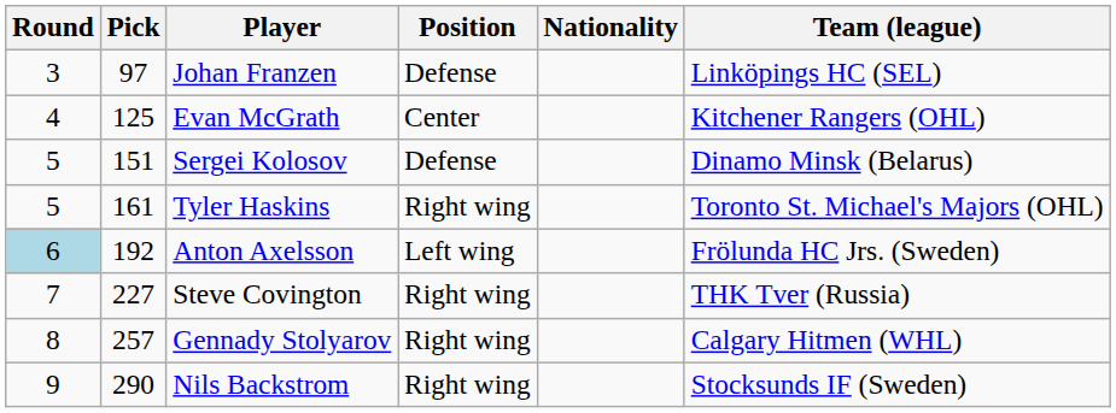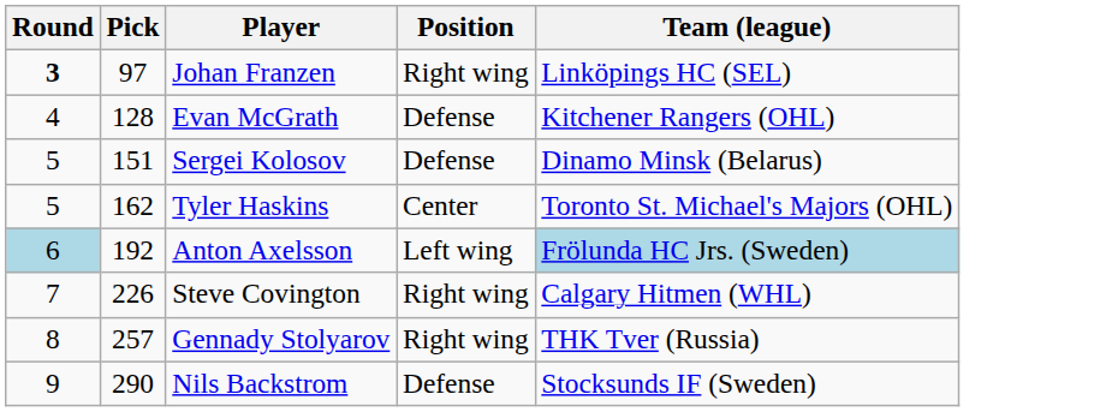 <table class="wikitable" style="text-align:left">
 <tr>
 <th>Round</th>
 <th>Pick</th>
 <th>Player</th>
 <th>Position</th>
-<th>Nationality</th>
 <th>Team (league)</th>
 </tr>
 <tr>
-<td style="text-align:center">3</td>
+<td style="text-align:center"><strong>3</strong></td>
 <td style="text-align:center">97</td>
 <td><a href='#'>Johan Franzen</a></td>
-<td>Defense</td>
-<td></td>
+<td>Right wing</td>
 <td><a href='#'>Linköpings HC</a> (<a href='#'>SEL</a>)</td>
 </tr>
 <tr>
 <td style="text-align:center">4</td>
-<td style="text-align:center">125</td>
+<td style="text-align:center">128</td>
 <td><a href='#'>Evan McGrath</a></td>
-<td>Center</td>
-<td></td>
+<td>Defense</td>
 <td><a href='#'>Kitchener Rangers</a> (<a href='#'>OHL</a>)</td>
 </tr>
 <tr>
 <td style="text-align:center">5</td>
 <td style="text-align:center">151</td>
 <td><a href='#'>Sergei Kolosov</a></td>
 <td>Defense</td>
-<td></td>
 <td><a href='#'>Dinamo Minsk</a> (Belarus)</td>
 </tr>
 <tr>
 <td style="text-align:center">5</td>
-<td style="text-align:center">161</td>
+<td style="text-align:center">162</td>
 <td><a href='#'>Tyler Haskins</a></td>
-<td>Right wing</td>
-<td></td>
+<td>Center</td>
 <td><a href='#'>Toronto St. Michael's Majors</a> (OHL)</td>
 </tr>
 <tr>
 <td style="background: lightblue; text-align:center">6</td>
 <td style="text-align:center">192</td>
 <td><a href='#'>Anton Axelsson</a></td>
 <td>Left wing</td>
-<td></td>
-<td><a href='#'>Frölunda HC</a> Jrs. (Sweden)</td>
+<td style="background: lightblue;"><a href='#'>Frölunda HC</a> Jrs. (Sweden)</td>
 </tr>
 <tr>
 <td style="text-align:center">7</td>
-<td style="text-align:center">227</td>
+<td style="text-align:center">226</td>
 <td>Steve Covington</td>
 <td>Right wing</td>
-<td></td>
-<td><a href='#'>THK Tver</a> (Russia)</td>
+<td><a href='#'>Calgary Hitmen</a> (<a href='#'>WHL</a>)</td>
 </tr>
 <tr>
 <td style="text-align:center">8</td>
 <td style="text-align:center">257</td>
 <td><a href='#'>Gennady Stolyarov</a></td>
 <td>Right wing</td>
-<td></td>
-<td><a href='#'>Calgary Hitmen</a> (<a href='#'>WHL</a>)</td>
+<td><a href='#'>THK Tver</a> (Russia)</td>
 </tr>
 <tr>
 <td style="text-align:center">9</td>
 <td style="text-align:center">290</td>
 <td><a href='#'>Nils Backstrom</a></td>
-<td>Right wing</td>
-<td></td>
+<td>Defense</td>
 <td><a href='#'>Stocksunds IF</a> (Sweden)</td>
 </tr>
 </table>
